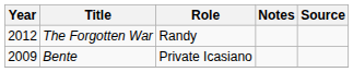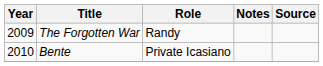 <table class="wikitable sortable" >
 <tr>
 <th>Year</th>
 <th>Title</th>
 <th>Role</th>
 <th class="unsortable">Notes </th>
 <th class="unsortable">Source  </th>
 </tr>
 <tr>
-<td>2012</td>
+<td>2009</td>
 <td><em>The Forgotten War</em></td>
 <td>Randy</td>
 <td></td>
 <td></td>
 </tr>
 <tr>
-<td>2009</td>
+<td>2010</td>
 <td><em>Bente</em></td>
 <td>Private Icasiano</td>
 <td></td>
 <td></td>
 </tr>
 <tr>
 </tr>
 </table>
